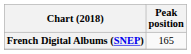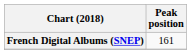 <table class="wikitable plainrowheaders" style="text-align:center">
 <tr>
 <th scope="col">Chart (2018)</th>
 <th scope="col">Peak<br>position</th>
 </tr>
 <tr>
 <th scope="row">French Digital Albums (<a href='#'>SNEP</a>)</th>
-<td>165</td>
+<td>161</td>
 </tr>
 <tr>
 </tr>
 <tr>
 </tr>
 <tr>
 </tr>
 </table>
